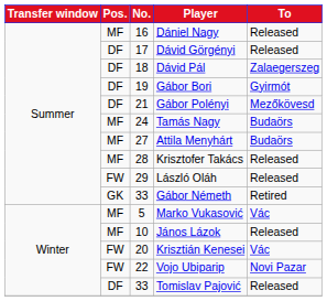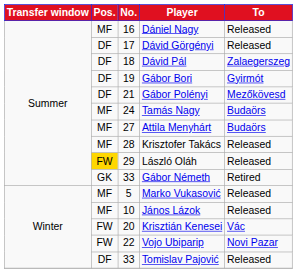 <table class="wikitable plainrowheaders sortable">
 <tr>
 <th style="background-color:#E01020;color:white;border:1px solid #0E22E9">Transfer window</th>
 <th style="background-color:#E01020;color:white;border:1px solid #0E22E9">Pos.</th>
 <th style="background-color:#E01020;color:white;border:1px solid #0E22E9">No.</th>
 <th style="background-color:#E01020;color:white;border:1px solid #0E22E9">Player</th>
 <th style="background-color:#E01020;color:white;border:1px solid #0E22E9">To</th>
 </tr>
 <tr>
 <td rowspan="10" style="text-align:center;">Summer</td>
 <td style="text-align:center;">MF</td>
 <td style="text-align:center;">16</td>
 <td style="text-align:left;"> <a href='#'>Dániel Nagy</a></td>
 <td style="text-align:left;">Released</td>
 </tr>
 <tr>
 <td style="text-align:center;">DF</td>
 <td style="text-align:center;">17</td>
 <td style="text-align:left;"> <a href='#'>Dávid Görgényi</a></td>
 <td style="text-align:left;">Released</td>
 </tr>
 <tr>
 <td style="text-align:center;">DF</td>
 <td style="text-align:center;">18</td>
 <td style="text-align:left;"> <a href='#'>Dávid Pál</a></td>
 <td style="text-align:left;"><a href='#'>Zalaegerszeg</a></td>
 </tr>
 <tr>
 <td style="text-align:center;">DF</td>
 <td style="text-align:center;">19</td>
 <td style="text-align:left;"> <a href='#'>Gábor Bori</a></td>
 <td style="text-align:left;"><a href='#'>Gyirmót</a></td>
 </tr>
 <tr>
 <td style="text-align:center;">DF</td>
 <td style="text-align:center;">21</td>
 <td style="text-align:left;"> <a href='#'>Gábor Polényi</a></td>
 <td style="text-align:left;"><a href='#'>Mezőkövesd</a></td>
 </tr>
 <tr>
 <td style="text-align:center;">MF</td>
 <td style="text-align:center;">24</td>
 <td style="text-align:left;"> <a href='#'>Tamás Nagy</a></td>
 <td style="text-align:left;"><a href='#'>Budaörs</a></td>
 </tr>
 <tr>
 <td style="text-align:center;">MF</td>
 <td style="text-align:center;">27</td>
 <td style="text-align:left;"> <a href='#'>Attila Menyhárt</a></td>
 <td style="text-align:left;"><a href='#'>Budaörs</a></td>
 </tr>
 <tr>
 <td style="text-align:center;">MF</td>
 <td style="text-align:center;">28</td>
 <td style="text-align:left;"> Krisztofer Takács</td>
 <td style="text-align:left;">Released</td>
 </tr>
 <tr>
-<td style="text-align:center;">FW</td>
+<td style="background: gold; text-align:center;">FW</td>
 <td style="text-align:center;">29</td>
 <td style="text-align:left;"> László Oláh</td>
 <td style="text-align:left;">Released</td>
 </tr>
 <tr>
 <td style="text-align:center;">GK</td>
 <td style="text-align:center;">33</td>
 <td style="text-align:left;"> <a href='#'>Gábor Németh</a></td>
 <td style="text-align:left;">Retired</td>
 </tr>
 <tr>
 <td rowspan="5" style="text-align:center;">Winter</td>
 <td style="text-align:center;">MF</td>
 <td style="text-align:center;">5</td>
 <td style="text-align:left;"> <a href='#'>Marko Vukasović</a></td>
-<td style="text-align:left;"><a href='#'>Vác</a></td>
+<td style="text-align:left;">Released</td>
 </tr>
 <tr>
 <td style="text-align:center;">MF</td>
 <td style="text-align:center;">10</td>
 <td style="text-align:left;"> <a href='#'>János Lázok</a></td>
 <td style="text-align:left;">Released</td>
 </tr>
 <tr>
 <td style="text-align:center;">FW</td>
 <td style="text-align:center;">20</td>
 <td style="text-align:left;"> <a href='#'>Krisztián Kenesei</a></td>
 <td style="text-align:left;"><a href='#'>Vác</a></td>
 </tr>
 <tr>
 <td style="text-align:center;">FW</td>
 <td style="text-align:center;">22</td>
 <td style="text-align:left;"> <a href='#'>Vojo Ubiparip</a></td>
 <td style="text-align:left;"> <a href='#'>Novi Pazar</a></td>
 </tr>
 <tr>
 <td style="text-align:center;">DF</td>
 <td style="text-align:center;">33</td>
 <td style="text-align:left;"> <a href='#'>Tomislav Pajović</a></td>
 <td style="text-align:left;">Released</td>
 </tr>
 <tr>
 </tr>
 </table>
